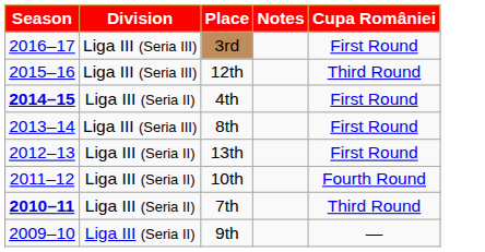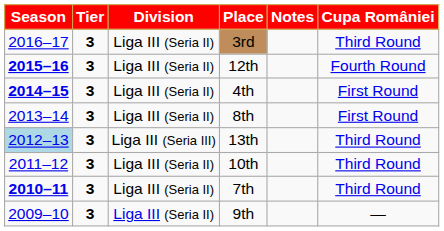 <table class="wikitable" style="text-align:center; font-size:90%">
 <tr>
 <th style="background:#FF0000;color:#FFFFFF;border:1px solid #cfa64d;">Season</th>
+<th style="background:#FF0000;color:#FFFFFF;border:1px solid #cfa64d;">Tier</th>
 <th style="background:#FF0000;color:#FFFFFF;border:1px solid #cfa64d;">Division</th>
 <th style="background:#FF0000;color:#FFFFFF;border:1px solid #cfa64d;">Place</th>
 <th style="background:#FF0000;color:#FFFFFF;border:1px solid #cfa64d;">Notes</th>
 <th style="background:#FF0000;color:#FFFFFF;border:1px solid #cfa64d;">Cupa României</th>
 </tr>
 <tr>
 <td><a href='#'>2016–17</a></td>
-<td>Liga III <small>(Seria III)</small></td>
+<td><strong>3</strong></td>
+<td>Liga III <small>(Seria II)</small></td>
 <td align=center bgcolor=#BF8D5B>3rd</td>
-<td></td>
-<td><a href='#'>First Round</a></td>
-</tr>
-<tr>
-<td><a href='#'>2015–16</a></td>
-<td>Liga III <small>(Seria III)</small></td>
-<td>12th</td>
 <td></td>
 <td><a href='#'>Third Round</a></td>
 </tr>
 <tr>
+<td><strong><a href='#'>2015–16</a></strong></td>
+<td><strong>3</strong></td>
+<td>Liga III <small>(Seria II)</small></td>
+<td>12th</td>
+<td></td>
+<td><a href='#'>Fourth Round</a></td>
+</tr>
+<tr>
 <td><strong><a href='#'>2014–15</a></strong></td>
+<td><strong>3</strong></td>
 <td>Liga III <small>(Seria II)</small></td>
 <td>4th</td>
 <td></td>
 <td><a href='#'>First Round</a></td>
 </tr>
 <tr>
 <td><a href='#'>2013–14</a></td>
-<td>Liga III <small>(Seria III)</small></td>
+<td><strong>3</strong></td>
+<td>Liga III <small>(Seria II)</small></td>
 <td>8th</td>
 <td></td>
 <td><a href='#'>First Round</a></td>
 </tr>
 <tr>
-<td><a href='#'>2012–13</a></td>
-<td>Liga III <small>(Seria II)</small></td>
+<td style="background: lightblue;"><a href='#'>2012–13</a></td>
+<td><strong>3</strong></td>
+<td>Liga III <small>(Seria III)</small></td>
 <td>13th</td>
 <td></td>
-<td><a href='#'>First Round</a></td>
+<td><a href='#'>Third Round</a></td>
 </tr>
 <tr>
 <td><a href='#'>2011–12</a></td>
+<td><strong>3</strong></td>
 <td>Liga III <small>(Seria II)</small></td>
 <td>10th</td>
 <td></td>
-<td><a href='#'>Fourth Round</a></td>
+<td><a href='#'>Third Round</a></td>
 </tr>
 <tr>
 <td><strong><a href='#'>2010–11</a></strong></td>
+<td><strong>3</strong></td>
 <td>Liga III <small>(Seria II)</small></td>
 <td>7th</td>
 <td></td>
 <td><a href='#'>Third Round</a></td>
 </tr>
 <tr>
 <td><a href='#'>2009–10</a></td>
+<td><strong>3</strong></td>
 <td><a href='#'>Liga III</a> <small>(Seria II)</small></td>
 <td>9th</td>
 <td></td>
 <td>—</td>
 </tr>
 </table>
